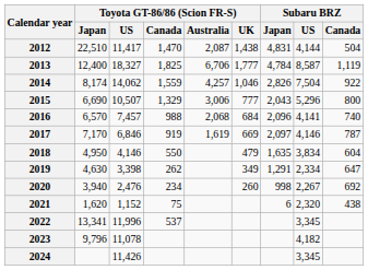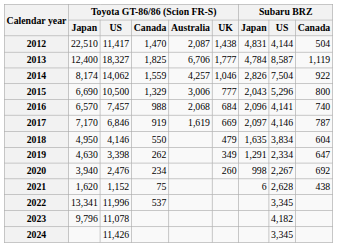 <table class=wikitable style="font-size:97%;text-align:right;">
 <tr>
 <th rowspan=2>Calendar year</th>
 <th colspan="5">Toyota GT-86/86 (Scion FR-S)</th>
 <th colspan="3">Subaru BRZ</th>
 </tr>
 <tr>
 <th>Japan</th>
 <th>US</th>
 <th>Canada</th>
 <th>Australia</th>
 <th>UK</th>
 <th>Japan</th>
 <th>US</th>
 <th>Canada</th>
 </tr>
 <tr>
 <th>2012</th>
 <td>22,510</td>
 <td>11,417</td>
 <td>1,470</td>
 <td>2,087</td>
 <td>1,438</td>
 <td>4,831</td>
 <td>4,144</td>
 <td>504</td>
 </tr>
 <tr>
 <th>2013</th>
 <td>12,400</td>
 <td>18,327</td>
 <td>1,825</td>
 <td>6,706</td>
 <td>1,777</td>
 <td>4,784</td>
 <td>8,587</td>
 <td>1,119</td>
 </tr>
 <tr>
 <th>2014</th>
 <td>8,174</td>
 <td>14,062</td>
 <td>1,559</td>
 <td>4,257</td>
 <td>1,046</td>
 <td>2,826</td>
 <td>7,504</td>
 <td>922</td>
 </tr>
 <tr>
 <th>2015</th>
 <td>6,690</td>
-<td>10,507</td>
+<td>10,500</td>
 <td>1,329</td>
 <td>3,006</td>
 <td>777</td>
 <td>2,043</td>
 <td>5,296</td>
 <td>800</td>
 </tr>
 <tr>
 <th>2016</th>
 <td>6,570</td>
 <td>7,457</td>
 <td>988</td>
 <td>2,068</td>
 <td>684</td>
 <td>2,096</td>
 <td>4,141</td>
 <td>740</td>
 </tr>
 <tr>
 <th>2017</th>
 <td>7,170</td>
 <td>6,846</td>
 <td>919</td>
 <td>1,619</td>
 <td>669</td>
 <td>2,097</td>
 <td>4,146</td>
 <td>787</td>
 </tr>
 <tr>
 <th>2018</th>
 <td>4,950</td>
 <td>4,146</td>
 <td>550</td>
 <td></td>
 <td>479</td>
 <td>1,635</td>
 <td>3,834</td>
 <td>604</td>
 </tr>
 <tr>
 <th>2019</th>
 <td>4,630</td>
 <td>3,398</td>
 <td>262</td>
 <td></td>
 <td>349</td>
 <td>1,291</td>
 <td>2,334</td>
 <td>647</td>
 </tr>
 <tr>
 <th>2020</th>
 <td>3,940</td>
 <td>2,476</td>
 <td>234</td>
 <td></td>
 <td>260</td>
 <td>998</td>
 <td>2,267</td>
 <td>692</td>
 </tr>
 <tr>
 <th>2021</th>
 <td>1,620</td>
 <td>1,152</td>
 <td>75</td>
 <td></td>
 <td></td>
 <td>6</td>
-<td>2,320</td>
+<td>2,628</td>
 <td>438</td>
 </tr>
 <tr>
 <th>2022</th>
 <td>13,341</td>
 <td>11,996</td>
 <td>537</td>
 <td></td>
 <td></td>
 <td></td>
 <td>3,345</td>
 <td></td>
 </tr>
 <tr>
 <th>2023</th>
 <td>9,796</td>
 <td>11,078</td>
 <td></td>
 <td></td>
 <td></td>
 <td></td>
 <td>4,182</td>
 <td></td>
 </tr>
 <tr>
 <th>2024</th>
 <td></td>
 <td>11,426</td>
 <td></td>
 <td></td>
 <td></td>
 <td></td>
 <td>3,345</td>
 <td></td>
 </tr>
 </table>
